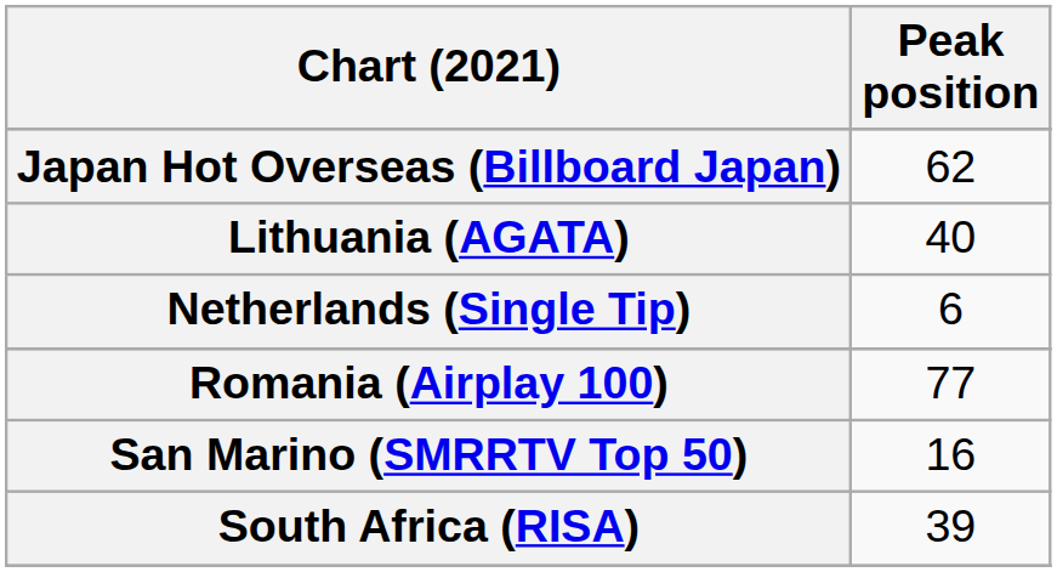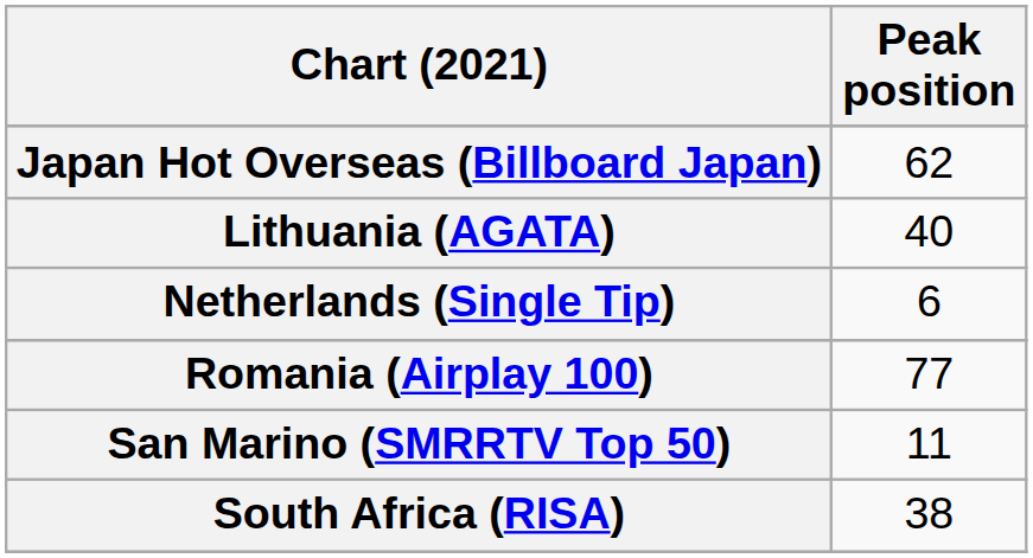 <table class="wikitable sortable plainrowheaders" style="text-align:center">
 <tr>
 <th scope="col">Chart (2021)</th>
 <th scope="col">Peak<br>position</th>
 </tr>
 <tr>
 </tr>
 <tr>
 </tr>
 <tr>
 </tr>
 <tr>
 </tr>
 <tr>
 </tr>
 <tr>
 </tr>
 <tr>
 <th scope="row">Japan Hot Overseas (<a href='#'>Billboard Japan</a>)</th>
 <td>62</td>
 </tr>
 <tr>
 <th scope="row">Lithuania (<a href='#'>AGATA</a>)</th>
 <td>40</td>
 </tr>
 <tr>
 <th scope="row">Netherlands (<a href='#'>Single Tip</a>)</th>
 <td>6</td>
 </tr>
 <tr>
 </tr>
 <tr>
 </tr>
 <tr>
 <th scope="row">Romania (<a href='#'>Airplay 100</a>)</th>
 <td>77</td>
 </tr>
 <tr>
 <th scope="row">San Marino (<a href='#'>SMRRTV Top 50</a>)</th>
-<td>16</td>
+<td>11</td>
 </tr>
 <tr>
 <th scope="row">South Africa (<a href='#'>RISA</a>)</th>
-<td>39</td>
+<td>38</td>
 </tr>
 <tr>
 </tr>
 <tr>
 </tr>
 <tr>
 </tr>
 <tr>
 </tr>
 <tr>
 </tr>
 <tr>
 </tr>
 <tr>
 </tr>
 </table>
